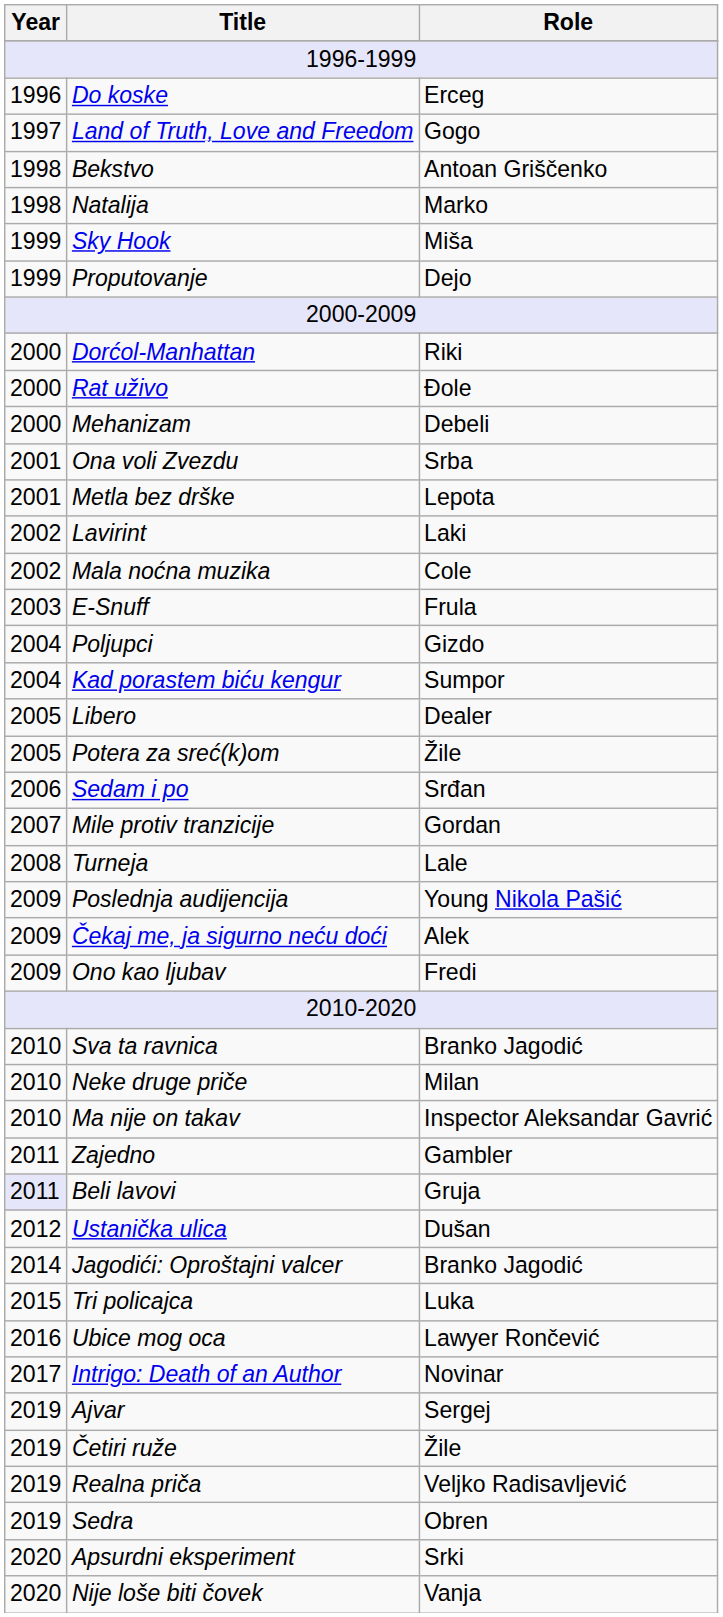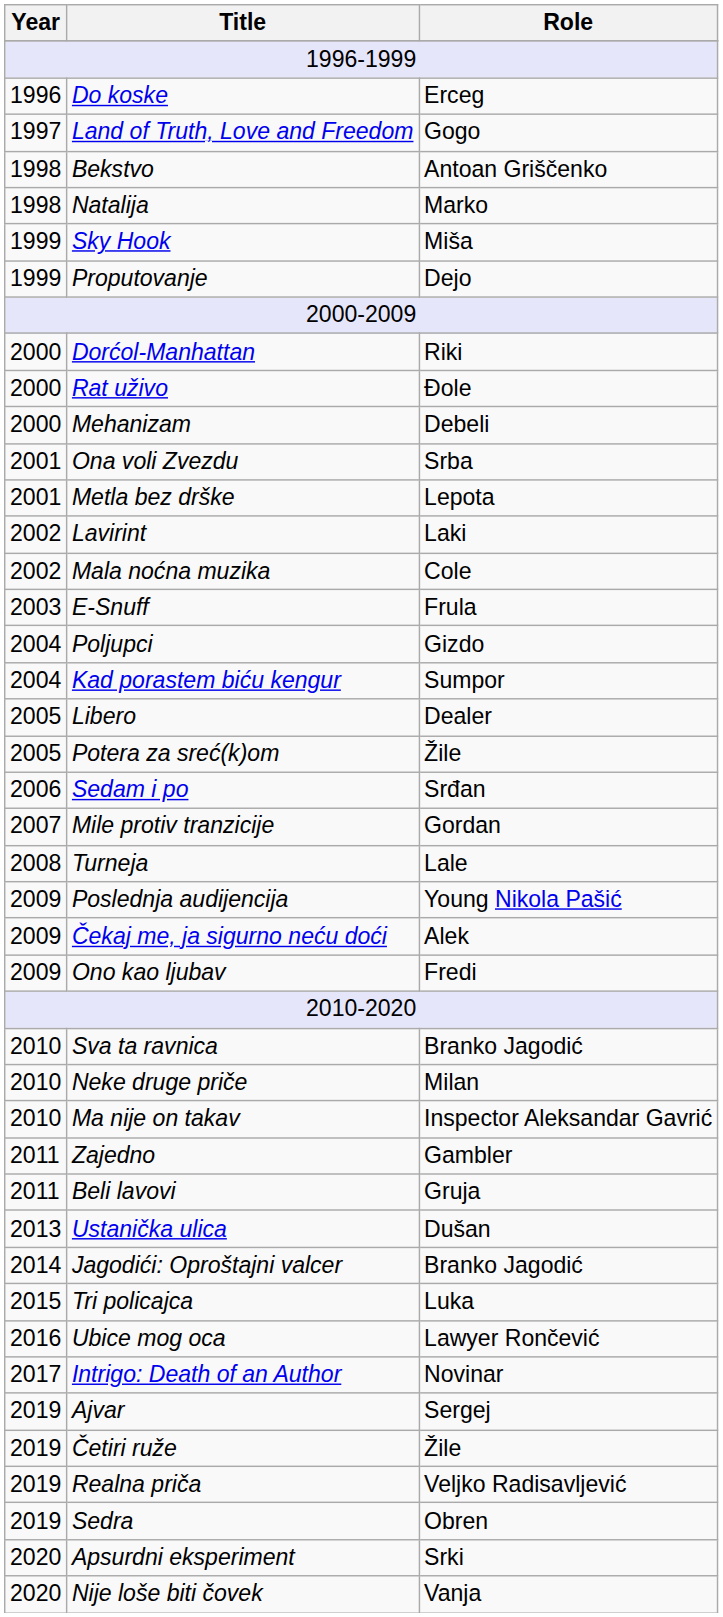 <table class="wikitable sortable">
 <tr>
 <th>Year</th>
 <th>Title</th>
 <th>Role</th>
 </tr>
 <tr>
 </tr>
 <tr bgcolor="Lavender" align=center>
 <td colspan="4">1996-1999</td>
 </tr>
 <tr>
 <td>1996</td>
 <td><em><a href='#'>Do koske</a></em></td>
 <td>Erceg</td>
 </tr>
 <tr>
 <td>1997</td>
 <td><em><a href='#'>Land of Truth, Love and Freedom</a></em></td>
 <td>Gogo</td>
 </tr>
 <tr>
 <td>1998</td>
 <td><em>Bekstvo</em></td>
 <td>Antoan Griščenko</td>
 </tr>
 <tr>
 <td>1998</td>
 <td><em>Natalija</em></td>
 <td>Marko</td>
 </tr>
 <tr>
 <td>1999</td>
 <td><em><a href='#'>Sky Hook</a></em></td>
 <td>Miša</td>
 </tr>
 <tr>
 <td>1999</td>
 <td><em>Proputovanje</em></td>
 <td>Dejo</td>
 </tr>
 <tr bgcolor="Lavender" align=center>
 <td colspan="4">2000-2009</td>
 </tr>
 <tr>
 <td>2000</td>
 <td><em><a href='#'>Dorćol-Manhattan</a></em></td>
 <td>Riki</td>
 </tr>
 <tr>
 <td>2000</td>
 <td><em><a href='#'>Rat uživo</a></em></td>
 <td>Đole</td>
 </tr>
 <tr>
 <td>2000</td>
 <td><em>Mehanizam</em></td>
 <td>Debeli</td>
 </tr>
 <tr>
 <td>2001</td>
 <td><em>Ona voli Zvezdu</em></td>
 <td>Srba</td>
 </tr>
 <tr>
 <td>2001</td>
 <td><em>Metla bez drške</em></td>
 <td>Lepota</td>
 </tr>
 <tr>
 <td>2002</td>
 <td><em>Lavirint</em></td>
 <td>Laki</td>
 </tr>
 <tr>
 <td>2002</td>
 <td><em>Mala noćna muzika</em></td>
 <td>Cole</td>
 </tr>
 <tr>
 <td>2003</td>
 <td><em>E-Snuff</em></td>
 <td>Frula</td>
 </tr>
 <tr>
 <td>2004</td>
 <td><em>Poljupci</em></td>
 <td>Gizdo</td>
 </tr>
 <tr>
 <td>2004</td>
 <td><em><a href='#'>Kad porastem biću kengur</a></em></td>
 <td>Sumpor</td>
 </tr>
 <tr>
 <td>2005</td>
 <td><em>Libero</em></td>
 <td>Dealer</td>
 </tr>
 <tr>
 <td>2005</td>
 <td><em>Potera za sreć(k)om</em></td>
 <td>Žile</td>
 </tr>
 <tr>
 <td>2006</td>
 <td><em><a href='#'>Sedam i po</a></em></td>
 <td>Srđan</td>
 </tr>
 <tr>
 <td>2007</td>
 <td><em>Mile protiv tranzicije</em></td>
 <td>Gordan</td>
 </tr>
 <tr>
 <td>2008</td>
 <td><em>Turneja</em></td>
 <td>Lale</td>
 </tr>
 <tr>
 <td>2009</td>
 <td><em>Poslednja audijencija</em></td>
 <td>Young <a href='#'>Nikola Pašić</a></td>
 </tr>
 <tr>
 <td>2009</td>
 <td><em><a href='#'>Čekaj me, ja sigurno neću doći</a></em></td>
 <td>Alek</td>
 </tr>
 <tr>
 <td>2009</td>
 <td><em>Ono kao ljubav</em></td>
 <td>Fredi</td>
 </tr>
 <tr bgcolor="Lavender" align=center>
 <td colspan="4">2010-2020</td>
 </tr>
 <tr>
 <td>2010</td>
 <td><em>Sva ta ravnica</em></td>
 <td>Branko Jagodić</td>
 </tr>
 <tr>
 <td>2010</td>
 <td><em>Neke druge priče</em></td>
 <td>Milan</td>
 </tr>
 <tr>
 <td>2010</td>
 <td><em>Ma nije on takav</em></td>
 <td>Inspector Aleksandar Gavrić</td>
 </tr>
 <tr>
 <td>2011</td>
 <td><em>Zajedno</em></td>
 <td>Gambler</td>
 </tr>
 <tr>
-<td style="background: lavender;">2011</td>
+<td>2011</td>
 <td><em>Beli lavovi</em></td>
 <td>Gruja</td>
 </tr>
 <tr>
-<td>2012</td>
+<td>2013</td>
 <td><em><a href='#'>Ustanička ulica</a></em></td>
 <td>Dušan</td>
 </tr>
 <tr>
 <td>2014</td>
 <td><em>Jagodići: Oproštajni valcer</em></td>
 <td>Branko Jagodić</td>
 </tr>
 <tr>
 <td>2015</td>
 <td><em>Tri policajca</em></td>
 <td>Luka</td>
 </tr>
 <tr>
 <td>2016</td>
 <td><em>Ubice mog oca</em></td>
 <td>Lawyer Rončević</td>
 </tr>
 <tr>
 <td>2017</td>
 <td><em><a href='#'>Intrigo: Death of an Author</a></em></td>
 <td>Novinar</td>
 </tr>
 <tr>
 <td>2019</td>
 <td><em>Ajvar</em></td>
 <td>Sergej</td>
 </tr>
 <tr>
 <td>2019</td>
 <td><em>Četiri ruže</em></td>
 <td>Žile</td>
 </tr>
 <tr>
 <td>2019</td>
 <td><em>Realna priča</em></td>
 <td>Veljko Radisavljević</td>
 </tr>
 <tr>
 <td>2019</td>
 <td><em>Sedra</em></td>
 <td>Obren</td>
 </tr>
 <tr>
 <td>2020</td>
 <td><em>Apsurdni eksperiment</em></td>
 <td>Srki</td>
 </tr>
 <tr>
 <td>2020</td>
 <td><em>Nije loše biti čovek</em></td>
 <td>Vanja</td>
 </tr>
 </table>
